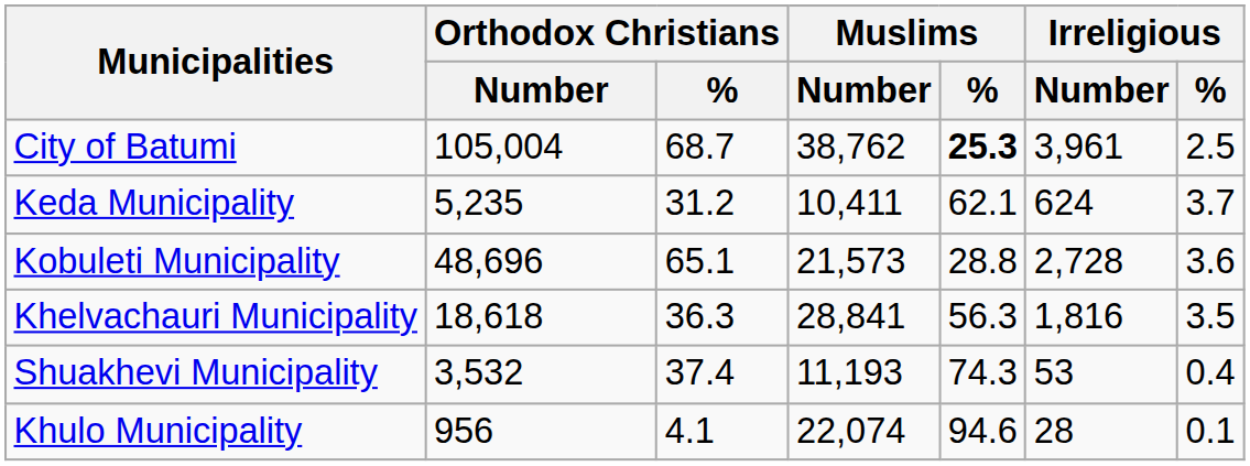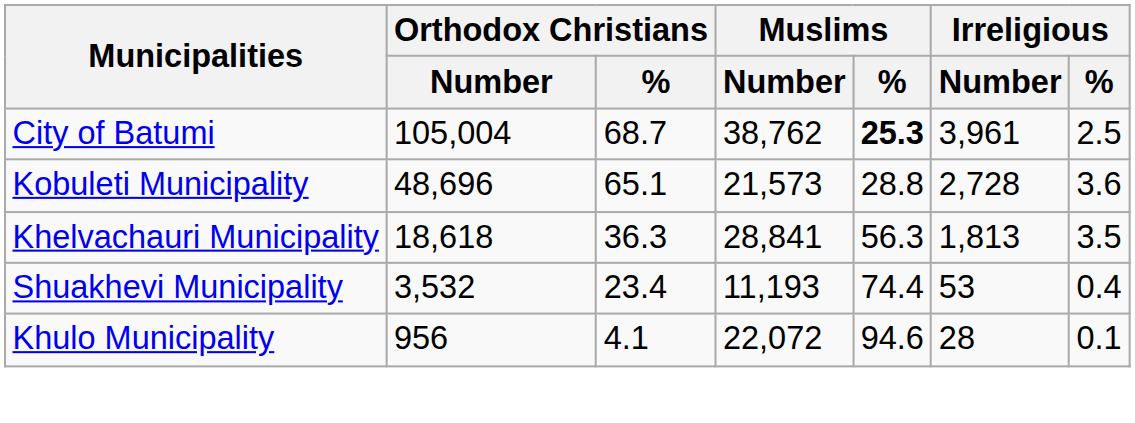 <table class="wikitable sortable">
 <tr>
 <th rowspan="2">Municipalities</th>
 <th colspan="2">Orthodox Christians</th>
 <th colspan="2">Muslims</th>
 <th colspan="2">Irreligious</th>
 </tr>
 <tr>
 <th>Number</th>
 <th>%</th>
 <th>Number</th>
 <th>%</th>
 <th>Number</th>
 <th>%</th>
 </tr>
 <tr>
 <td><a href='#'>City of Batumi</a></td>
 <td>105,004</td>
 <td>68.7</td>
 <td>38,762</td>
 <td><strong>25.3</strong></td>
 <td>3,961</td>
 <td>2.5</td>
 </tr>
 <tr>
-<td><a href='#'>Keda Municipality</a></td>
-<td>5,235</td>
-<td>31.2</td>
-<td>10,411</td>
-<td>62.1</td>
-<td>624</td>
-<td>3.7</td>
-</tr>
-<tr>
 <td><a href='#'>Kobuleti Municipality</a></td>
 <td>48,696</td>
 <td>65.1</td>
 <td>21,573</td>
 <td>28.8</td>
 <td>2,728</td>
 <td>3.6</td>
 </tr>
 <tr>
 <td><a href='#'>Khelvachauri Municipality</a></td>
 <td>18,618</td>
 <td>36.3</td>
 <td>28,841</td>
 <td>56.3</td>
-<td>1,816</td>
+<td>1,813</td>
 <td>3.5</td>
 </tr>
 <tr>
 <td><a href='#'>Shuakhevi Municipality</a></td>
 <td>3,532</td>
-<td>37.4</td>
+<td>23.4</td>
 <td>11,193</td>
-<td>74.3</td>
+<td>74.4</td>
 <td>53</td>
 <td>0.4</td>
 </tr>
 <tr>
 <td><a href='#'>Khulo Municipality</a></td>
 <td>956</td>
 <td>4.1</td>
-<td>22,074</td>
+<td>22,072</td>
 <td>94.6</td>
 <td>28</td>
 <td>0.1</td>
 </tr>
 </table>
